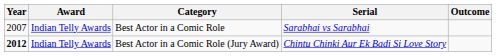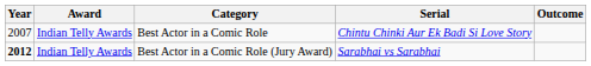 <table class="wikitable sortable">
 <tr>
 <th>Year</th>
 <th>Award</th>
 <th>Category</th>
 <th>Serial</th>
 <th>Outcome</th>
 </tr>
 <tr>
 <td>2007</td>
 <td><a href='#'>Indian Telly Awards</a></td>
 <td>Best Actor in a Comic Role</td>
-<td><em><a href='#'>Sarabhai vs Sarabhai</a></em></td>
+<td><em><a href='#'>Chintu Chinki Aur Ek Badi Si Love Story</a></em></td>
 <td></td>
 </tr>
 <tr>
 <td><strong>2012</strong></td>
 <td><a href='#'>Indian Telly Awards</a></td>
 <td>Best Actor in a Comic Role (Jury Award)</td>
-<td><em><a href='#'>Chintu Chinki Aur Ek Badi Si Love Story</a></em></td>
+<td><em><a href='#'>Sarabhai vs Sarabhai</a></em></td>
 <td></td>
 </tr>
 </table>
